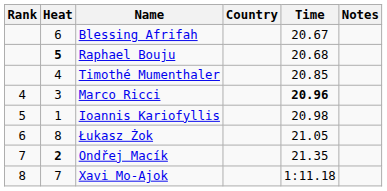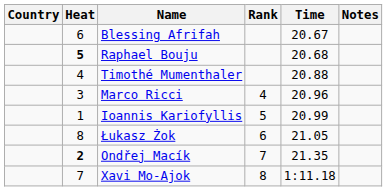 <table class="wikitable sortable" style="text-align:center">
 <tr>
-<th>Rank</th>
+<th>Country</th>
 <th>Heat</th>
 <th>Name</th>
-<th>Country</th>
+<th>Rank</th>
 <th>Time</th>
 <th>Notes</th>
 </tr>
 <tr>
-<td></td>
+<td align=left></td>
 <td>6</td>
 <td align=left><a href='#'>Blessing Afrifah</a></td>
-<td align=left></td>
+<td></td>
 <td>20.67</td>
 <td></td>
 </tr>
 <tr>
-<td></td>
+<td align=left></td>
 <td><strong>5</strong></td>
 <td align=left><a href='#'>Raphael Bouju</a></td>
-<td align=left></td>
+<td></td>
 <td>20.68</td>
 <td></td>
 </tr>
 <tr>
-<td></td>
+<td align=left></td>
 <td>4</td>
 <td align=left><a href='#'>Timothé Mumenthaler</a></td>
-<td align=left></td>
-<td>20.85</td>
+<td></td>
+<td>20.88</td>
 <td></td>
 </tr>
 <tr>
-<td>4</td>
+<td align=left></td>
 <td>3</td>
 <td align=left><a href='#'>Marco Ricci</a></td>
-<td align=left></td>
-<td><strong>20.96</strong></td>
+<td>4</td>
+<td>20.96</td>
 <td></td>
 </tr>
 <tr>
-<td>5</td>
+<td align=left></td>
 <td>1</td>
 <td align=left><a href='#'>Ioannis Kariofyllis</a></td>
-<td align=left></td>
-<td>20.98</td>
+<td>5</td>
+<td>20.99</td>
 <td></td>
 </tr>
 <tr>
-<td>6</td>
+<td align=left></td>
 <td>8</td>
 <td align=left><a href='#'>Łukasz Żok</a></td>
-<td align=left></td>
+<td>6</td>
 <td>21.05</td>
 <td></td>
 </tr>
 <tr>
-<td>7</td>
+<td align=left></td>
 <td><strong>2</strong></td>
 <td align=left><a href='#'>Ondřej Macík</a></td>
-<td align=left></td>
+<td>7</td>
 <td>21.35</td>
 <td></td>
 </tr>
 <tr>
-<td>8</td>
+<td align=left></td>
 <td>7</td>
 <td align=left><a href='#'>Xavi Mo-Ajok</a></td>
-<td align=left></td>
+<td>8</td>
 <td>1:11.18</td>
 <td></td>
 </tr>
 </table>
